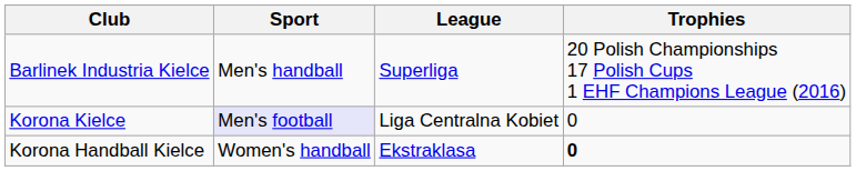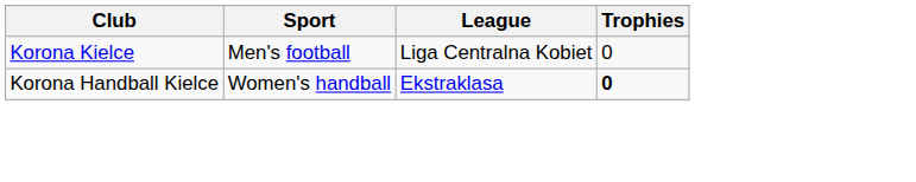 <table class="wikitable sortable">
 <tr>
 </tr>
 <tr>
 <th>Club</th>
 <th>Sport</th>
 <th>League</th>
 <th>Trophies</th>
 </tr>
 <tr>
-<td><a href='#'>Barlinek Industria Kielce</a></td>
-<td>Men's <a href='#'>handball</a></td>
-<td><a href='#'>Superliga</a></td>
-<td>20 Polish Championships<br>17 <a href='#'>Polish Cups</a><br>1 <a href='#'>EHF Champions League</a> (<a href='#'>2016</a>)</td>
-</tr>
-<tr>
 <td><a href='#'>Korona Kielce</a></td>
-<td style="background: lavender;">Men's <a href='#'>football</a></td>
+<td>Men's <a href='#'>football</a></td>
 <td>Liga Centralna Kobiet</td>
 <td>0</td>
 </tr>
 <tr>
 <td>Korona Handball Kielce</td>
 <td>Women's <a href='#'>handball</a></td>
 <td><a href='#'>Ekstraklasa</a></td>
 <td><strong>0</strong></td>
 </tr>
 </table>
